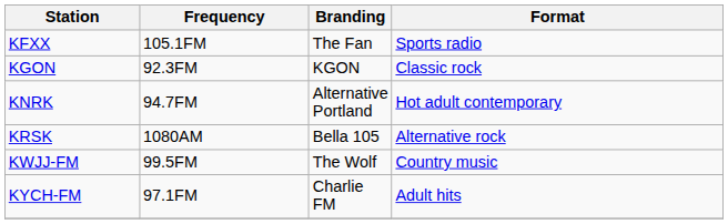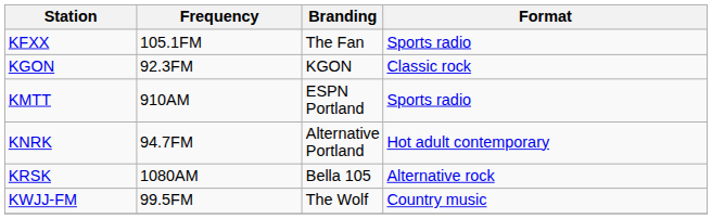 <table class="wikitable sortable" style="width:45em;">
 <tr>
 <th style="width:20%">Station</th>
 <th style="width:25%">Frequency</th>
 <th style="width:5%">Branding</th>
 <th style="width:50%">Format</th>
 </tr>
 <tr>
 <td><a href='#'>KFXX</a></td>
 <td>105.1FM</td>
 <td>The Fan</td>
 <td><a href='#'>Sports radio</a></td>
 </tr>
 <tr>
 <td><a href='#'>KGON</a></td>
 <td>92.3FM</td>
 <td>KGON</td>
 <td><a href='#'>Classic rock</a></td>
 </tr>
 <tr>
+<td><a href='#'>KMTT</a></td>
+<td>910AM</td>
+<td>ESPN Portland</td>
+<td><a href='#'>Sports radio</a></td>
+</tr>
+<tr>
 <td><a href='#'>KNRK</a></td>
 <td>94.7FM</td>
 <td>Alternative Portland</td>
 <td><a href='#'>Hot adult contemporary</a></td>
 </tr>
 <tr>
 <td><a href='#'>KRSK</a></td>
 <td>1080AM</td>
 <td>Bella 105</td>
 <td><a href='#'>Alternative rock</a></td>
 </tr>
 <tr>
 <td><a href='#'>KWJJ-FM</a></td>
 <td>99.5FM</td>
 <td>The Wolf</td>
 <td><a href='#'>Country music</a></td>
 </tr>
 <tr>
-<td><a href='#'>KYCH-FM</a></td>
-<td>97.1FM</td>
-<td>Charlie FM</td>
-<td><a href='#'>Adult hits</a></td>
-</tr>
-<tr>
 </tr>
 </table>
